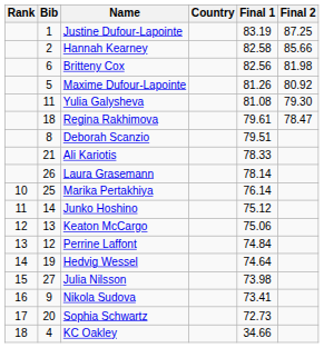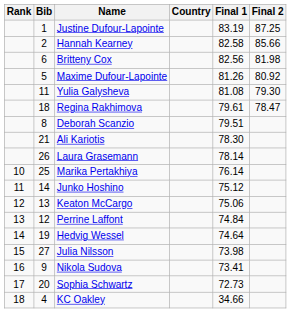 <table class="wikitable sortable" style="text-align:center">
 <tr>
 <th>Rank</th>
 <th>Bib</th>
 <th>Name</th>
 <th>Country</th>
 <th>Final 1</th>
 <th>Final 2</th>
 </tr>
 <tr>
 <td></td>
 <td>1</td>
 <td align=left><a href='#'>Justine Dufour-Lapointe</a></td>
 <td align=left></td>
 <td>83.19</td>
 <td>87.25</td>
 </tr>
 <tr>
 <td></td>
 <td>2</td>
 <td align=left><a href='#'>Hannah Kearney</a></td>
 <td align=left></td>
 <td>82.58</td>
 <td>85.66</td>
 </tr>
 <tr>
 <td></td>
 <td>6</td>
 <td align=left><a href='#'>Britteny Cox</a></td>
 <td align=left></td>
 <td>82.56</td>
 <td>81.98</td>
 </tr>
 <tr>
 <td></td>
 <td>5</td>
 <td align=left><a href='#'>Maxime Dufour-Lapointe</a></td>
 <td align=left></td>
 <td>81.26</td>
 <td>80.92</td>
 </tr>
 <tr>
 <td></td>
 <td>11</td>
 <td align=left><a href='#'>Yulia Galysheva</a></td>
 <td align=left></td>
 <td>81.08</td>
 <td>79.30</td>
 </tr>
 <tr>
 <td></td>
 <td>18</td>
 <td align=left><a href='#'>Regina Rakhimova</a></td>
 <td align=left></td>
 <td>79.61</td>
 <td>78.47</td>
 </tr>
 <tr>
 <td></td>
 <td>8</td>
 <td align=left><a href='#'>Deborah Scanzio</a></td>
 <td align=left></td>
 <td>79.51</td>
 <td></td>
 </tr>
 <tr>
 <td></td>
 <td>21</td>
 <td align=left><a href='#'>Ali Kariotis</a></td>
 <td align=left></td>
-<td>78.33</td>
+<td>78.30</td>
 <td></td>
 </tr>
 <tr>
 <td></td>
 <td>26</td>
 <td align=left><a href='#'>Laura Grasemann</a></td>
 <td align=left></td>
 <td>78.14</td>
 <td></td>
 </tr>
 <tr>
 <td>10</td>
 <td>25</td>
 <td align=left><a href='#'>Marika Pertakhiya</a></td>
 <td align=left></td>
 <td>76.14</td>
 <td></td>
 </tr>
 <tr>
 <td>11</td>
 <td>14</td>
 <td align=left><a href='#'>Junko Hoshino</a></td>
 <td align=left></td>
 <td>75.12</td>
 <td></td>
 </tr>
 <tr>
 <td>12</td>
 <td>13</td>
 <td align=left><a href='#'>Keaton McCargo</a></td>
 <td align=left></td>
 <td>75.06</td>
 <td></td>
 </tr>
 <tr>
 <td>13</td>
 <td>12</td>
 <td align=left><a href='#'>Perrine Laffont</a></td>
 <td align=left></td>
 <td>74.84</td>
 <td></td>
 </tr>
 <tr>
 <td>14</td>
 <td>19</td>
 <td align=left><a href='#'>Hedvig Wessel</a></td>
 <td align=left></td>
 <td>74.64</td>
 <td></td>
 </tr>
 <tr>
 <td>15</td>
 <td>27</td>
 <td align=left><a href='#'>Julia Nilsson</a></td>
 <td align=left></td>
 <td>73.98</td>
 <td></td>
 </tr>
 <tr>
 <td>16</td>
 <td>9</td>
 <td align=left><a href='#'>Nikola Sudova</a></td>
 <td align=left></td>
 <td>73.41</td>
 <td></td>
 </tr>
 <tr>
 <td>17</td>
 <td>20</td>
 <td align=left><a href='#'>Sophia Schwartz</a></td>
 <td align=left></td>
 <td>72.73</td>
 <td></td>
 </tr>
 <tr>
 <td>18</td>
 <td>4</td>
 <td align=left><a href='#'>KC Oakley</a></td>
 <td align=left></td>
 <td>34.66</td>
 <td></td>
 </tr>
 </table>
